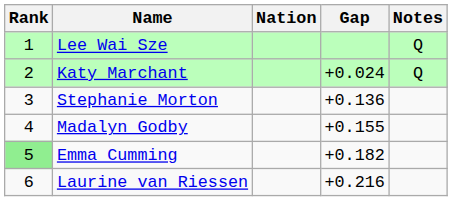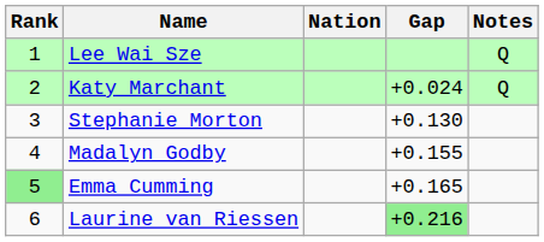 <table class="wikitable sortable" style="text-align:center">
 <tr>
 <th>Rank</th>
 <th>Name</th>
 <th>Nation</th>
 <th>Gap</th>
 <th>Notes</th>
 </tr>
 <tr bgcolor=bbffbb>
 <td>1</td>
 <td align=left><a href='#'>Lee Wai Sze</a></td>
 <td align=left></td>
 <td></td>
 <td>Q</td>
 </tr>
 <tr bgcolor=bbffbb>
 <td>2</td>
 <td align=left><a href='#'>Katy Marchant</a></td>
 <td align=left></td>
 <td>+0.024</td>
 <td>Q</td>
 </tr>
 <tr>
 <td>3</td>
 <td align=left><a href='#'>Stephanie Morton</a></td>
 <td align=left></td>
-<td>+0.136</td>
+<td>+0.130</td>
 <td></td>
 </tr>
 <tr>
 <td>4</td>
 <td align=left><a href='#'>Madalyn Godby</a></td>
 <td align=left></td>
 <td>+0.155</td>
 <td></td>
 </tr>
 <tr>
 <td style="background: lightgreen;">5</td>
 <td align=left><a href='#'>Emma Cumming</a></td>
 <td align=left></td>
-<td>+0.182</td>
+<td>+0.165</td>
 <td></td>
 </tr>
 <tr>
 <td>6</td>
 <td align=left><a href='#'>Laurine van Riessen</a></td>
 <td align=left></td>
-<td>+0.216</td>
+<td style="background: lightgreen;">+0.216</td>
 <td></td>
 </tr>
 </table>
